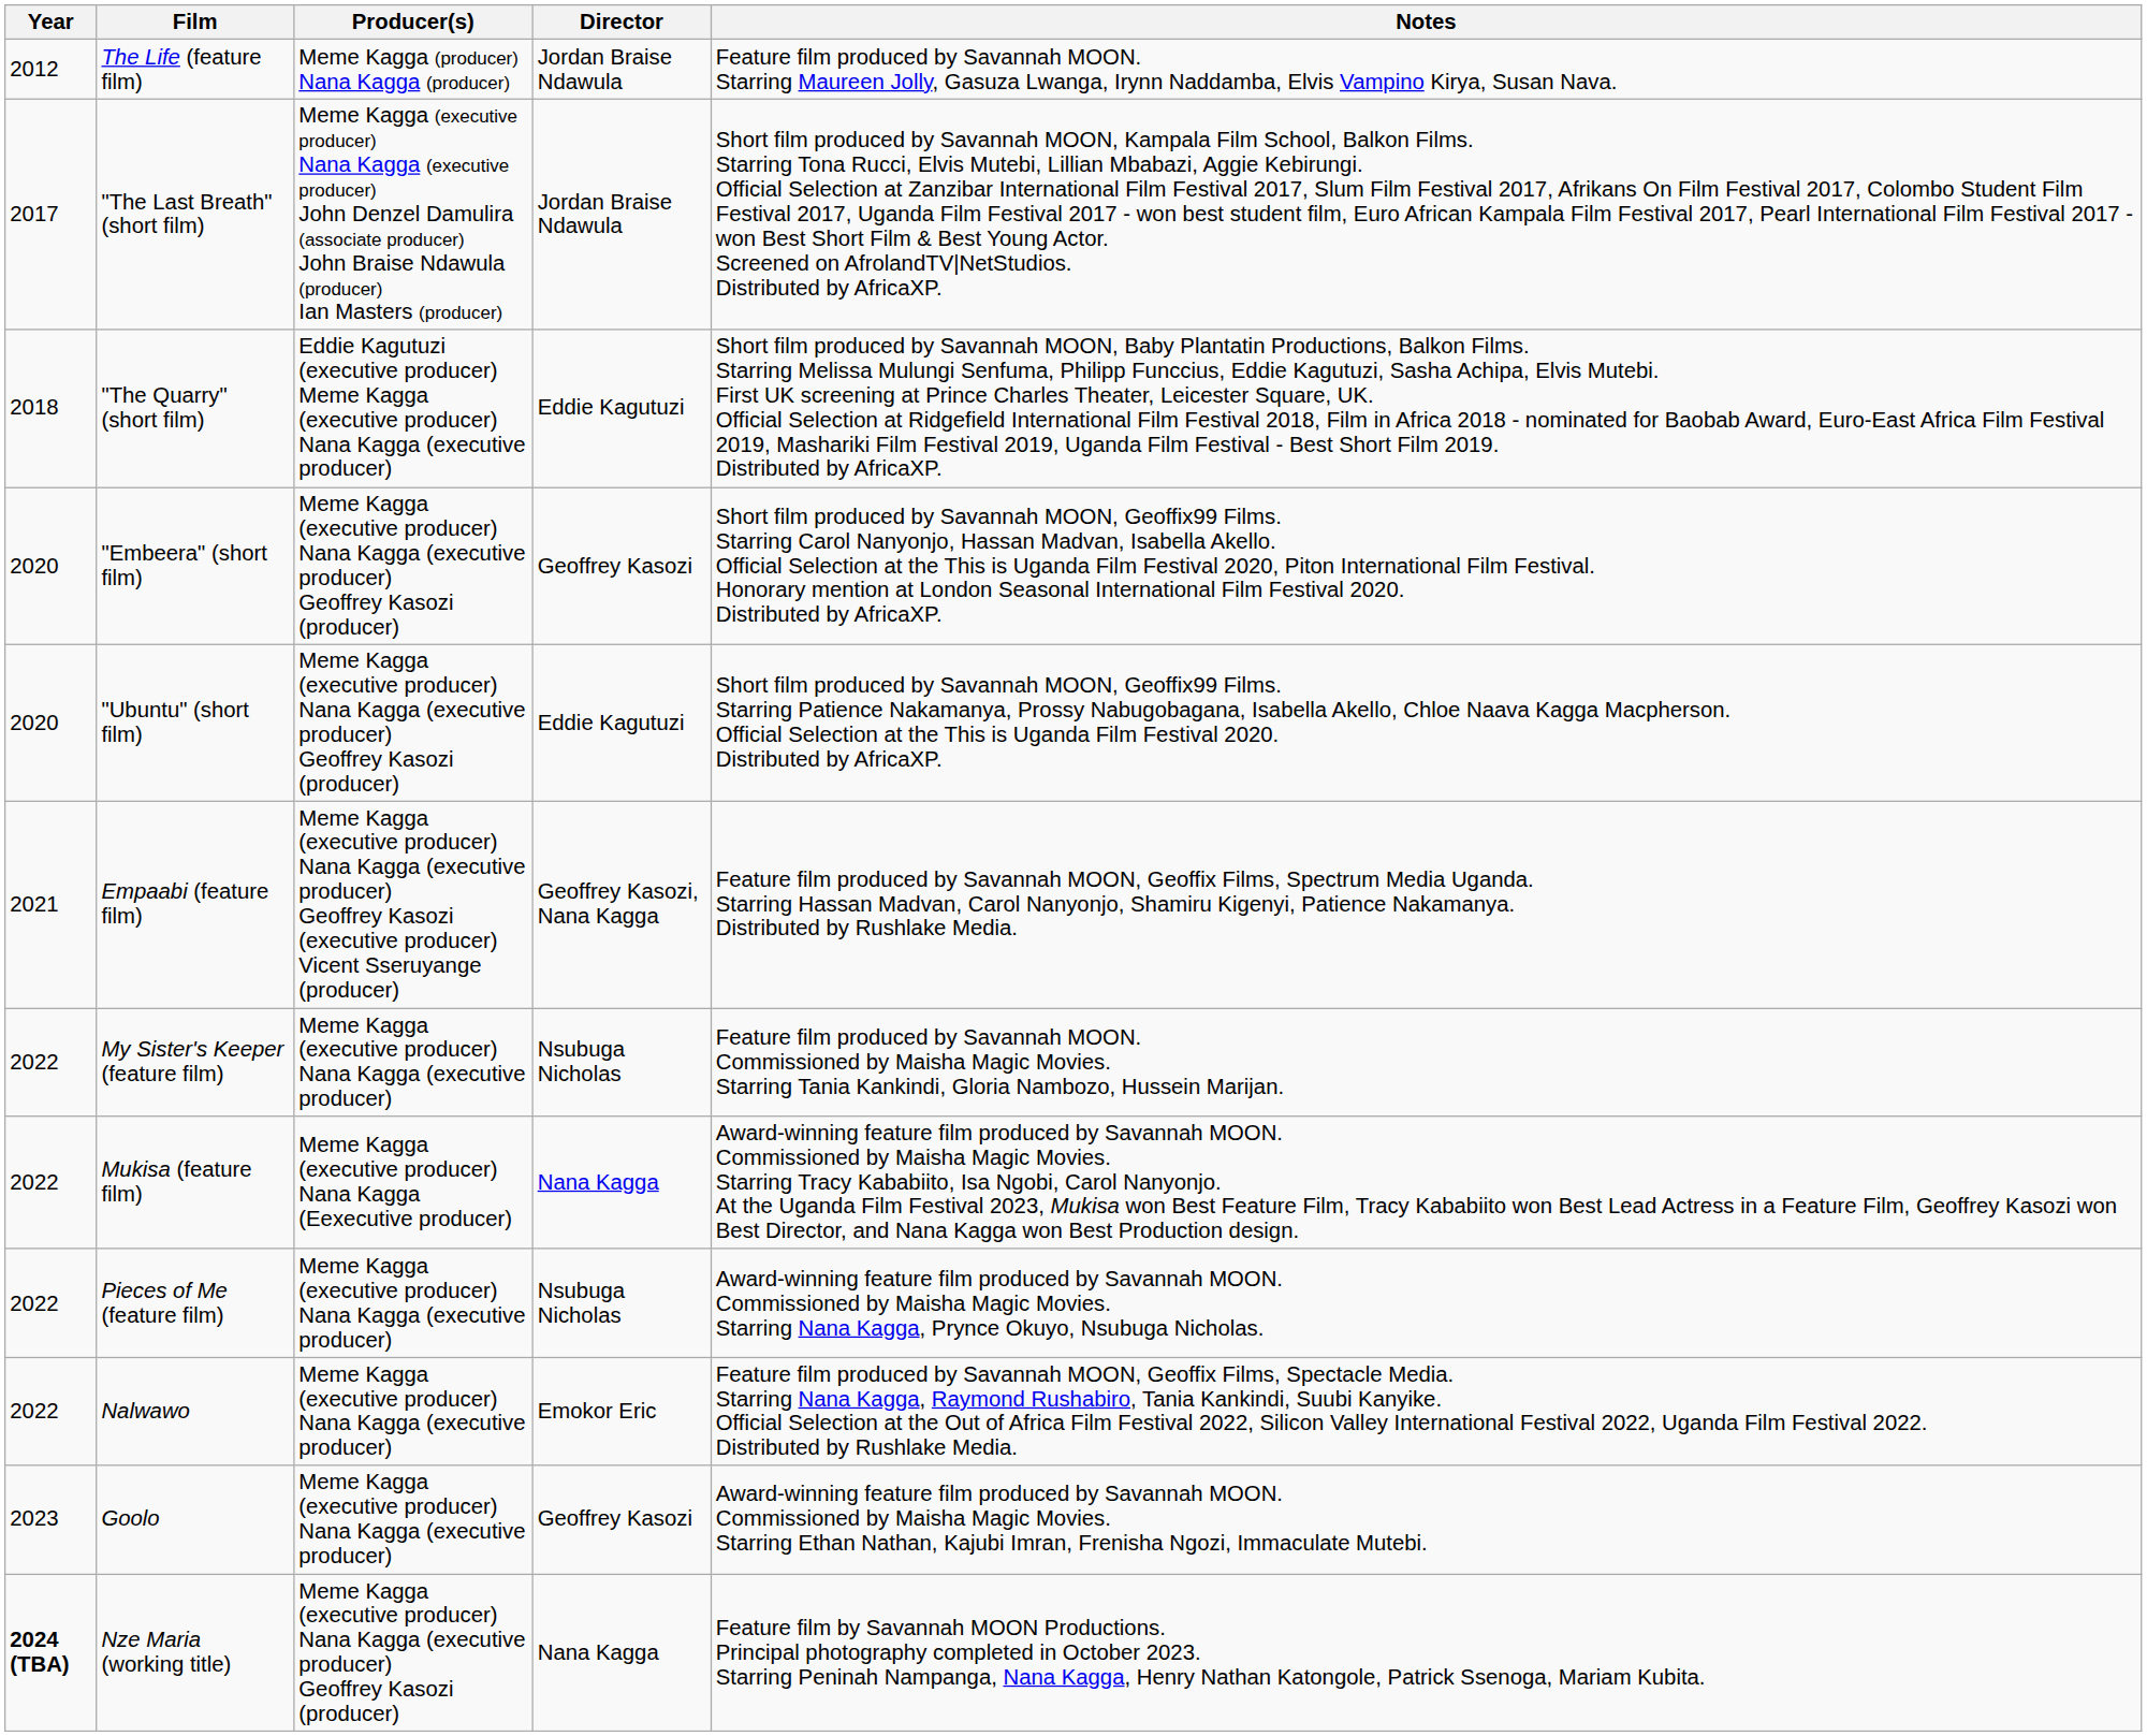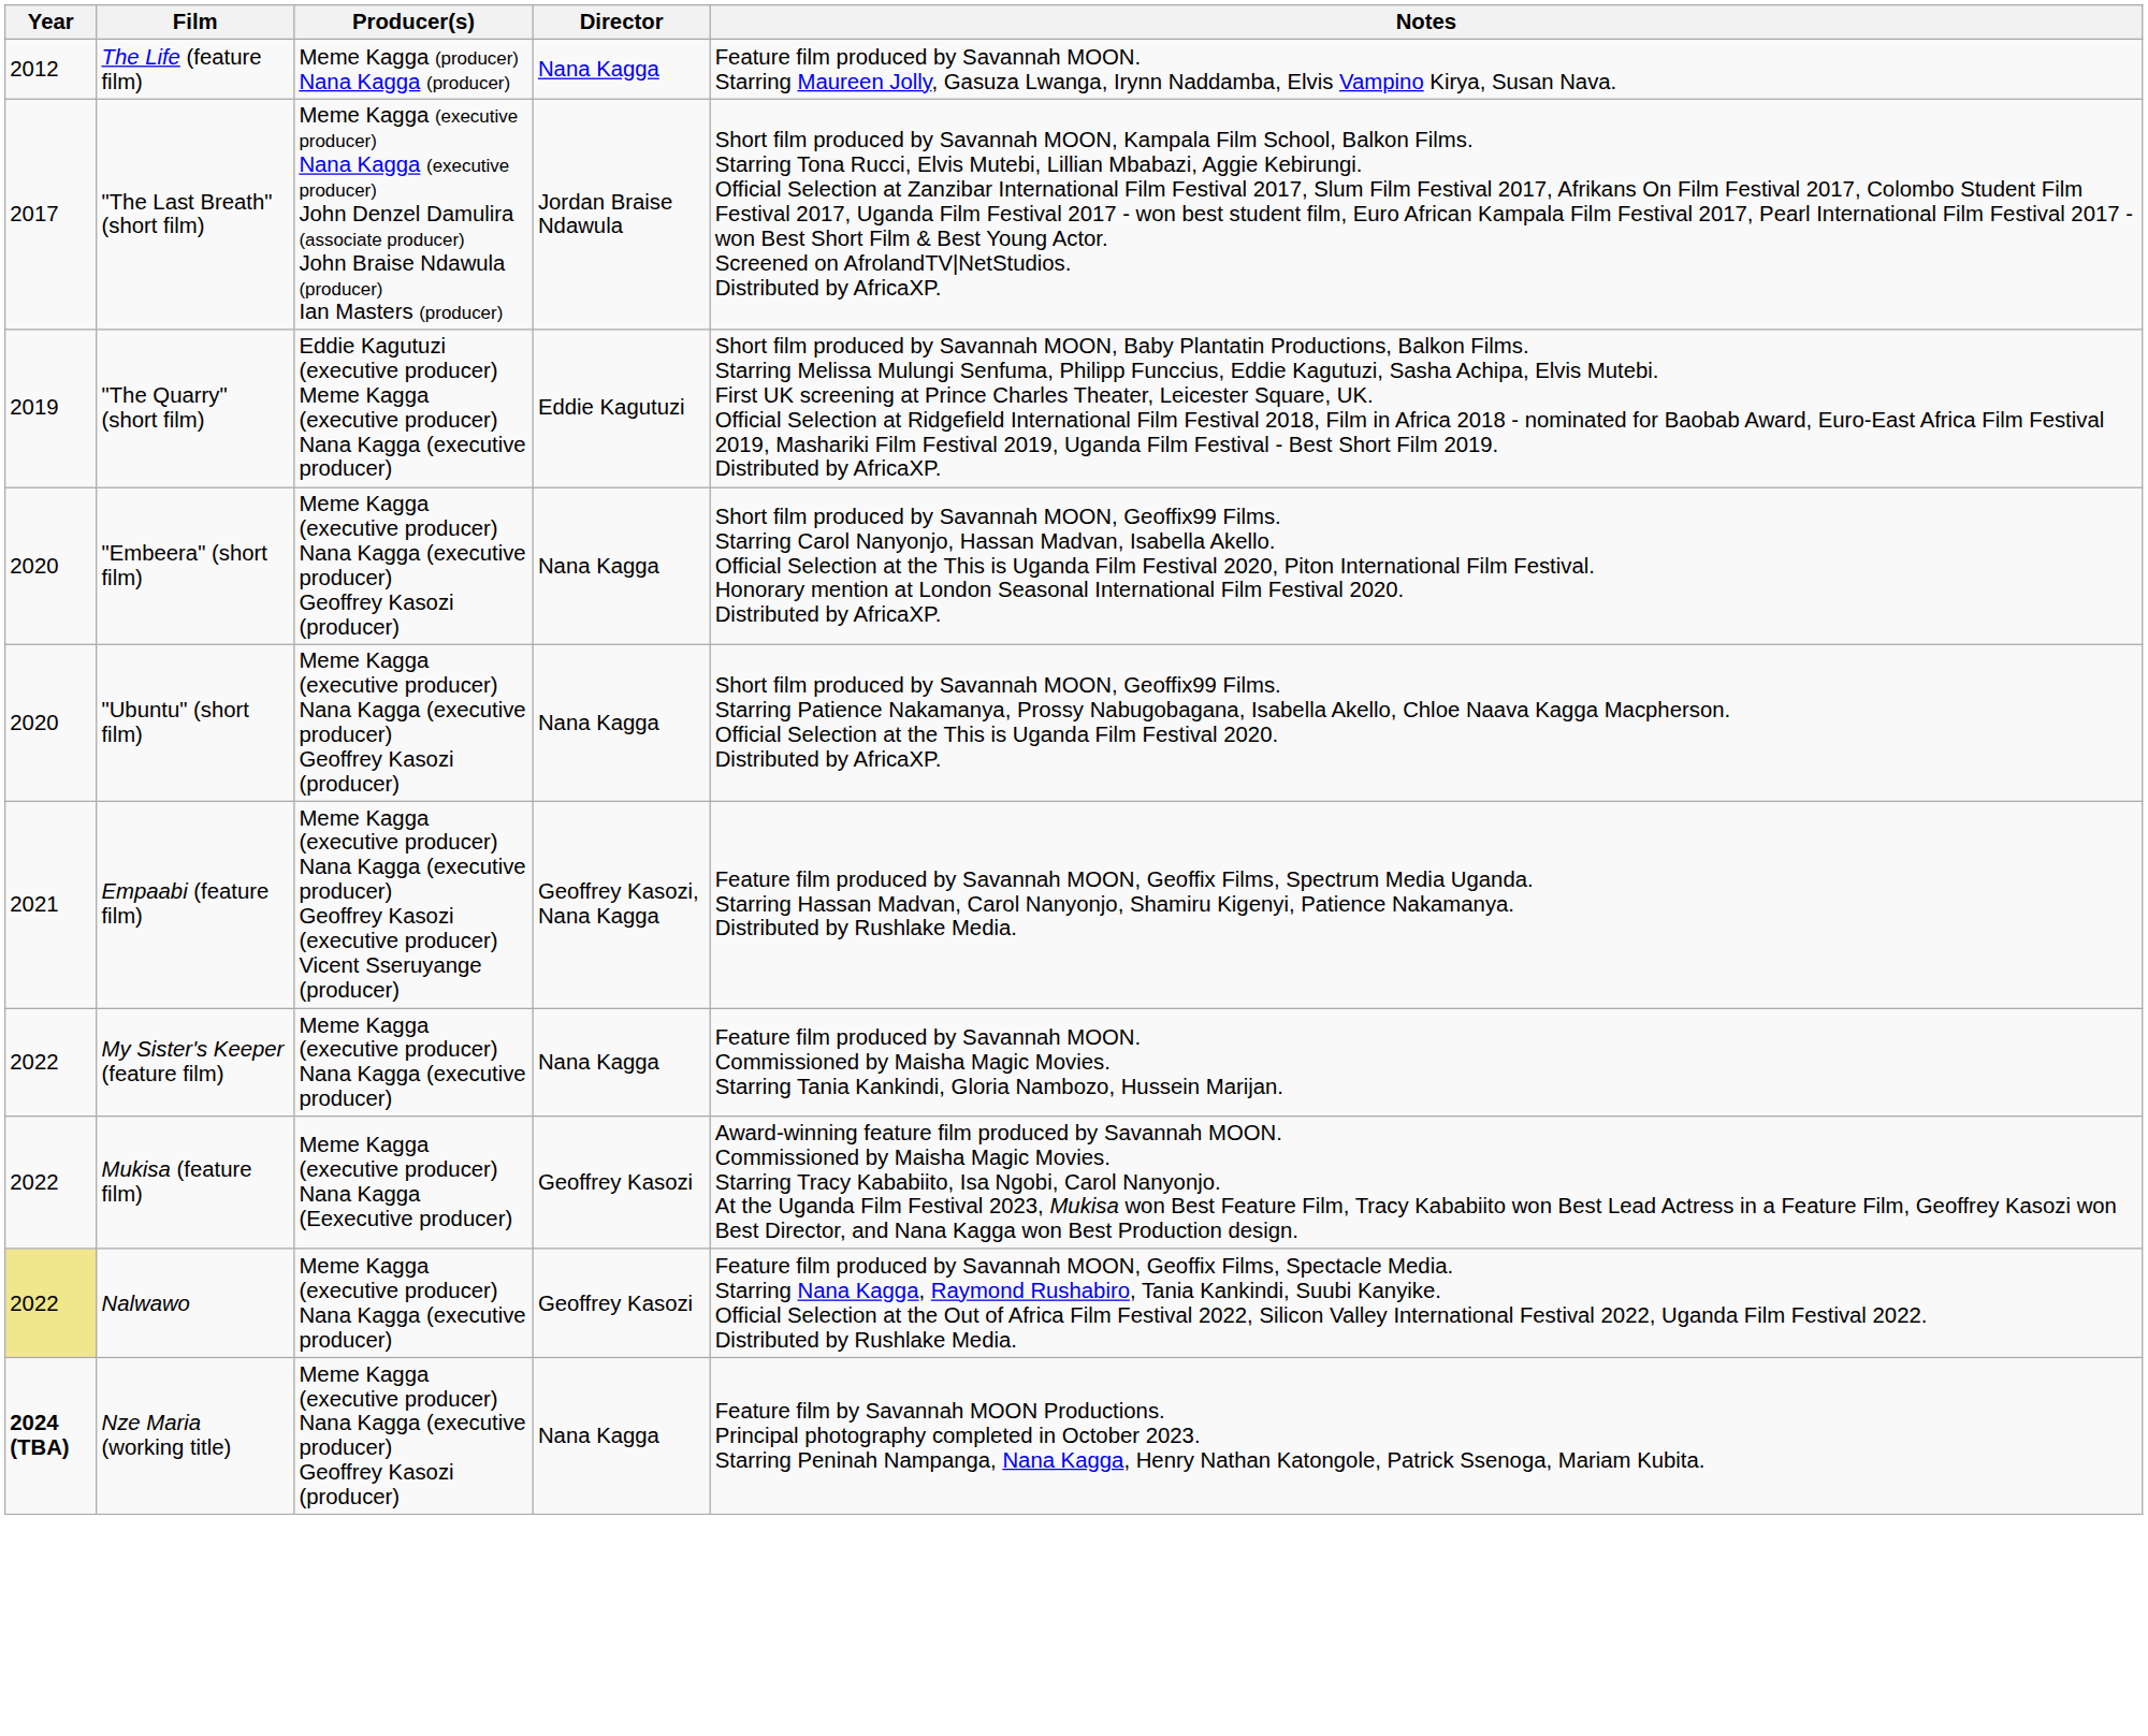 <table class="wikitable">
 <tr>
 <th>Year</th>
 <th>Film</th>
 <th>Producer(s)</th>
 <th>Director</th>
 <th>Notes</th>
 </tr>
 <tr>
 <td>2012</td>
 <td><em><a href='#'>The Life</a></em> (feature film)</td>
 <td>Meme Kagga <small>(producer)</small> <br><a href='#'>Nana Kagga</a> <small>(producer)</small></td>
-<td>Jordan Braise Ndawula</td>
+<td><a href='#'>Nana Kagga</a></td>
 <td>Feature film produced by Savannah MOON.<br>Starring <a href='#'>Maureen Jolly</a>, Gasuza Lwanga, Irynn Naddamba, Elvis <a href='#'>Vampino</a> Kirya, Susan Nava.</td>
 </tr>
 <tr>
 <td>2017</td>
 <td>"The Last Breath" (short film)</td>
 <td>Meme Kagga <small>(executive producer) </small> <br><a href='#'>Nana Kagga</a> <small>(executive producer)</small><br>John Denzel Damulira <small>(associate producer)</small> <br>John Braise Ndawula <small>(producer)</small><br>Ian Masters <small>(producer)</small></td>
 <td>Jordan Braise Ndawula</td>
 <td>Short film produced by Savannah MOON, Kampala Film School, Balkon Films.<br>Starring Tona Rucci, Elvis Mutebi, Lillian Mbabazi, Aggie Kebirungi.<br>Official Selection at Zanzibar International Film Festival 2017, Slum Film Festival 2017, Afrikans On Film Festival 2017, Colombo Student Film Festival 2017, Uganda Film Festival 2017 - won best student film, Euro African Kampala Film Festival 2017, Pearl International Film Festival 2017 - won Best Short Film & Best Young Actor.<br>Screened on AfrolandTV|NetStudios.<br>Distributed by AfricaXP.</td>
 </tr>
 <tr>
-<td>2018</td>
+<td>2019</td>
 <td>"The Quarry" (short film)</td>
 <td>Eddie Kagutuzi (executive producer)<br>Meme Kagga (executive producer)<br>Nana Kagga (executive producer)</td>
 <td>Eddie Kagutuzi</td>
 <td>Short film produced by Savannah MOON, Baby Plantatin Productions, Balkon Films.<br>Starring Melissa Mulungi Senfuma, Philipp Funccius, Eddie Kagutuzi, Sasha Achipa, Elvis Mutebi.<br>First UK screening at Prince Charles Theater, Leicester Square, UK.<br>Official Selection at Ridgefield International Film Festival 2018, Film in Africa 2018 - nominated for Baobab Award, Euro-East Africa Film Festival 2019, Mashariki Film Festival 2019, Uganda Film Festival - Best Short Film 2019.<br>Distributed by AfricaXP.</td>
 </tr>
 <tr>
 <td>2020</td>
 <td>"Embeera" (short film)</td>
 <td>Meme Kagga (executive producer)<br>Nana Kagga (executive producer)<br>Geoffrey Kasozi (producer)</td>
-<td>Geoffrey Kasozi</td>
+<td>Nana Kagga</td>
 <td>Short film produced by Savannah MOON, Geoffix99 Films.<br>Starring Carol Nanyonjo, Hassan Madvan, Isabella Akello.<br>Official Selection at the This is Uganda Film Festival 2020, Piton International Film Festival.<br>Honorary mention at London Seasonal International Film Festival 2020.<br>Distributed by AfricaXP.</td>
 </tr>
 <tr>
 <td>2020</td>
 <td>"Ubuntu" (short film)</td>
 <td>Meme Kagga (executive producer)<br>Nana Kagga (executive producer)<br>Geoffrey Kasozi (producer)</td>
-<td>Eddie Kagutuzi</td>
+<td>Nana Kagga</td>
 <td>Short film produced by Savannah MOON, Geoffix99 Films.<br>Starring Patience Nakamanya, Prossy Nabugobagana, Isabella Akello, Chloe Naava Kagga Macpherson.<br>Official Selection at the This is Uganda Film Festival 2020.<br>Distributed by AfricaXP.</td>
 </tr>
 <tr>
 <td>2021</td>
 <td><em>Empaabi</em> (feature film)</td>
 <td>Meme Kagga (executive producer)<br>Nana Kagga (executive producer)<br>Geoffrey Kasozi (executive producer)<br>Vicent Sseruyange (producer)</td>
 <td>Geoffrey Kasozi, Nana Kagga</td>
 <td>Feature film produced by Savannah MOON, Geoffix Films, Spectrum Media Uganda.<br>Starring Hassan Madvan, Carol Nanyonjo, Shamiru Kigenyi, Patience Nakamanya.<br>Distributed by Rushlake Media.</td>
 </tr>
 <tr>
 <td>2022</td>
 <td><em>My Sister's Keeper</em> (feature film)</td>
 <td>Meme Kagga (executive producer)<br>Nana Kagga (executive producer)</td>
-<td>Nsubuga Nicholas</td>
+<td>Nana Kagga</td>
 <td>Feature film produced by Savannah MOON.<br>Commissioned by Maisha Magic Movies.<br>Starring Tania Kankindi, Gloria Nambozo, Hussein Marijan.</td>
 </tr>
 <tr>
 <td>2022</td>
 <td><em>Mukisa</em> (feature film)</td>
 <td>Meme Kagga (executive producer)<br>Nana Kagga (Eexecutive producer)</td>
-<td><a href='#'>Nana Kagga</a></td>
+<td>Geoffrey Kasozi</td>
 <td>Award-winning feature film produced by Savannah MOON.<br>Commissioned by Maisha Magic Movies.<br>Starring Tracy Kababiito, Isa Ngobi, Carol Nanyonjo.<br>At the Uganda Film Festival 2023, <em>Mukisa</em> won Best Feature Film, Tracy Kababiito won Best Lead Actress in a Feature Film, Geoffrey Kasozi won Best Director, and Nana Kagga won Best Production design.</td>
 </tr>
 <tr>
-<td>2022</td>
-<td><em>Pieces of Me</em> (feature film)</td>
-<td>Meme Kagga (executive producer)<br>Nana Kagga (executive producer)</td>
-<td>Nsubuga Nicholas</td>
-<td>Award-winning feature film produced by Savannah MOON.<br>Commissioned by Maisha Magic Movies.<br>Starring <a href='#'>Nana Kagga</a>, Prynce Okuyo, Nsubuga Nicholas.</td>
-</tr>
-<tr>
-<td>2022</td>
+<td style="background: khaki;">2022</td>
 <td><em>Nalwawo</em></td>
 <td>Meme Kagga (executive producer)<br>Nana Kagga (executive producer)</td>
-<td>Emokor Eric</td>
+<td>Geoffrey Kasozi</td>
 <td>Feature film produced by Savannah MOON, Geoffix Films, Spectacle Media.<br>Starring <a href='#'>Nana Kagga</a>, <a href='#'>Raymond Rushabiro</a>, Tania Kankindi, Suubi Kanyike.<br>Official Selection at the Out of Africa Film Festival 2022, Silicon Valley International Festival 2022, Uganda Film Festival 2022.<br>Distributed by Rushlake Media.</td>
-</tr>
-<tr>
-<td>2023</td>
-<td><em>Goolo</em></td>
-<td>Meme Kagga (executive producer)<br>Nana Kagga (executive producer)</td>
-<td>Geoffrey Kasozi</td>
-<td>Award-winning feature film produced by Savannah MOON.<br>Commissioned by Maisha Magic Movies.<br>Starring Ethan Nathan, Kajubi Imran, Frenisha Ngozi, Immaculate Mutebi.</td>
 </tr>
 <tr>
 <td><strong>2024 (TBA)</strong></td>
 <td><em>Nze Maria</em> (working title)</td>
 <td>Meme Kagga (executive producer)<br>Nana Kagga (executive producer)<br>Geoffrey Kasozi (producer)</td>
 <td>Nana Kagga</td>
 <td>Feature film by Savannah MOON Productions.<br>Principal photography completed in October 2023.<br>Starring Peninah Nampanga, <a href='#'>Nana Kagga</a>, Henry Nathan Katongole, Patrick Ssenoga, Mariam Kubita.</td>
 </tr>
 </table>
